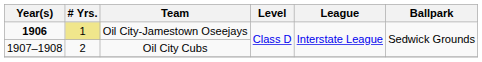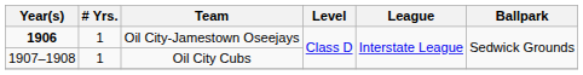 <table class="wikitable" style="text-align:center; font-size: 95%;">
 <tr>
 <th>Year(s)</th>
 <th># Yrs.</th>
 <th>Team</th>
 <th>Level</th>
 <th>League</th>
 <th>Ballpark</th>
 </tr>
 <tr>
 <td><strong>1906</strong></td>
-<td style="background: khaki;">1</td>
+<td>1</td>
 <td>Oil City-Jamestown Oseejays</td>
 <td rowspan=2><a href='#'>Class D</a></td>
 <td rowspan=2><a href='#'>Interstate League</a></td>
 <td rowspan=2>Sedwick Grounds</td>
 </tr>
 <tr>
 <td>1907–1908</td>
-<td>2</td>
+<td>1</td>
 <td>Oil City Cubs</td>
 </tr>
 <tr>
 </tr>
 </table>
